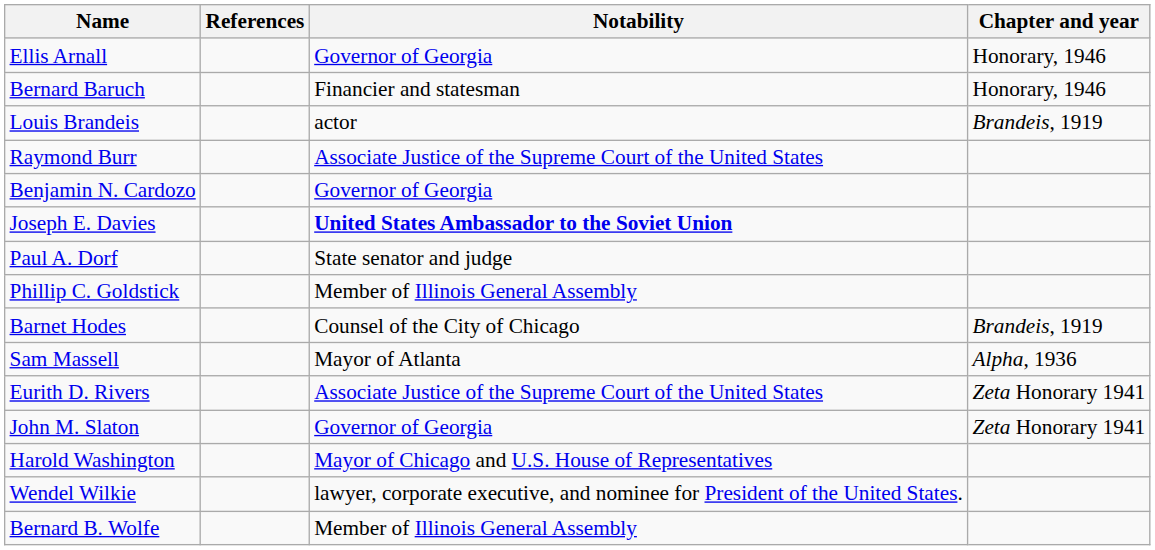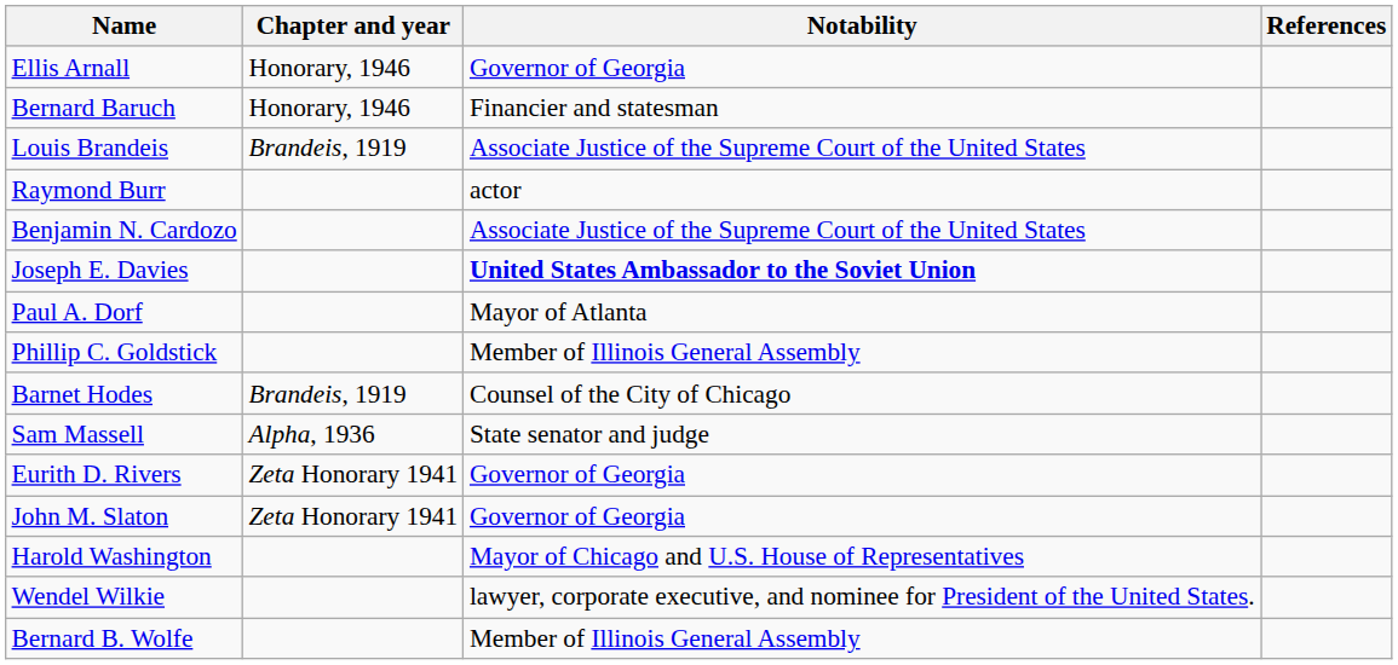 <table class="wikitable sortable">
 <tr>
 <th>Name</th>
+<th>Chapter and year</th>
+<th>Notability</th>
 <th>References</th>
-<th>Notability</th>
-<th>Chapter and year</th>
 </tr>
 <tr>
 <td><a href='#'>Ellis Arnall</a></td>
+<td>Honorary, 1946</td>
+<td><a href='#'>Governor of Georgia</a></td>
 <td></td>
-<td><a href='#'>Governor of Georgia</a></td>
-<td>Honorary, 1946</td>
 </tr>
 <tr>
 <td><a href='#'>Bernard Baruch</a></td>
+<td>Honorary, 1946</td>
+<td>Financier and statesman</td>
 <td></td>
-<td>Financier and statesman</td>
-<td>Honorary, 1946</td>
 </tr>
 <tr>
 <td><a href='#'>Louis Brandeis</a></td>
+<td><em>Brandeis</em>, 1919</td>
+<td><a href='#'>Associate Justice of the Supreme Court of the United States</a></td>
 <td></td>
-<td>actor</td>
-<td><em>Brandeis</em>, 1919</td>
 </tr>
 <tr>
 <td><a href='#'>Raymond Burr</a></td>
 <td></td>
-<td><a href='#'>Associate Justice of the Supreme Court of the United States</a></td>
+<td>actor</td>
 <td></td>
 </tr>
 <tr>
 <td><a href='#'>Benjamin N. Cardozo</a></td>
 <td></td>
-<td><a href='#'>Governor of Georgia</a></td>
+<td><a href='#'>Associate Justice of the Supreme Court of the United States</a></td>
 <td></td>
 </tr>
 <tr>
 <td><a href='#'>Joseph E. Davies</a></td>
 <td></td>
 <td><strong><a href='#'>United States Ambassador to the Soviet Union</a></strong></td>
 <td></td>
 </tr>
 <tr>
 <td><a href='#'>Paul A. Dorf</a></td>
 <td></td>
-<td>State senator and judge</td>
+<td>Mayor of Atlanta</td>
 <td></td>
 </tr>
 <tr>
 <td><a href='#'>Phillip C. Goldstick</a></td>
 <td></td>
 <td>Member of <a href='#'>Illinois General Assembly</a></td>
 <td></td>
 </tr>
 <tr>
 <td><a href='#'>Barnet Hodes</a></td>
+<td><em>Brandeis</em>, 1919</td>
+<td>Counsel of the City of Chicago</td>
 <td></td>
-<td>Counsel of the City of Chicago</td>
-<td><em>Brandeis</em>, 1919</td>
 </tr>
 <tr>
 <td><a href='#'>Sam Massell</a></td>
+<td><em>Alpha</em>, 1936</td>
+<td>State senator and judge</td>
 <td></td>
-<td>Mayor of Atlanta</td>
-<td><em>Alpha</em>, 1936</td>
 </tr>
 <tr>
 <td><a href='#'>Eurith D. Rivers</a></td>
+<td><em>Zeta</em> Honorary 1941</td>
+<td><a href='#'>Governor of Georgia</a></td>
 <td></td>
-<td><a href='#'>Associate Justice of the Supreme Court of the United States</a></td>
-<td><em>Zeta</em> Honorary 1941</td>
 </tr>
 <tr>
 <td><a href='#'>John M. Slaton</a></td>
+<td><em>Zeta</em> Honorary 1941</td>
+<td><a href='#'>Governor of Georgia</a></td>
 <td></td>
-<td><a href='#'>Governor of Georgia</a></td>
-<td><em>Zeta</em> Honorary 1941</td>
 </tr>
 <tr>
 <td><a href='#'>Harold Washington</a></td>
 <td></td>
 <td><a href='#'>Mayor of Chicago</a> and <a href='#'>U.S. House of Representatives</a></td>
 <td></td>
 </tr>
 <tr>
 <td><a href='#'>Wendel Wilkie</a></td>
 <td></td>
 <td>lawyer, corporate executive, and nominee for <a href='#'>President of the United States</a>.</td>
 <td></td>
 </tr>
 <tr>
 <td><a href='#'>Bernard B. Wolfe</a></td>
 <td></td>
 <td>Member of <a href='#'>Illinois General Assembly</a></td>
 <td></td>
 </tr>
 </table>
